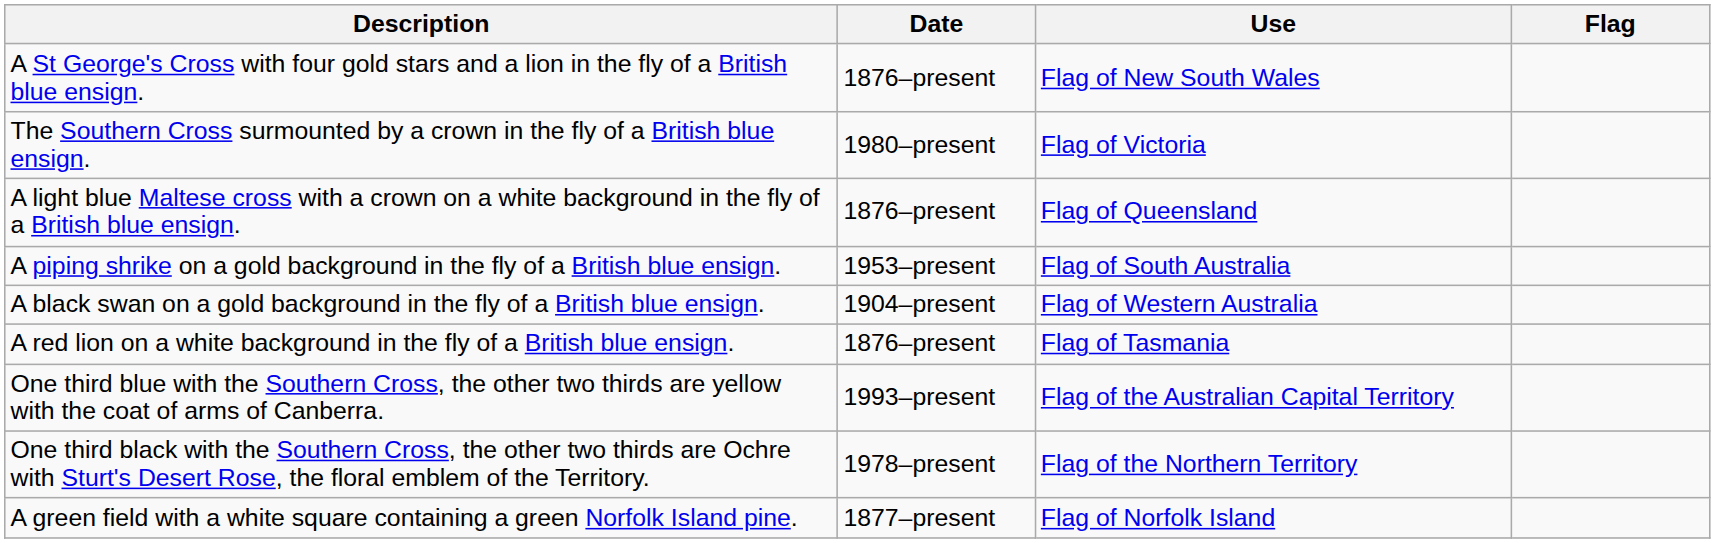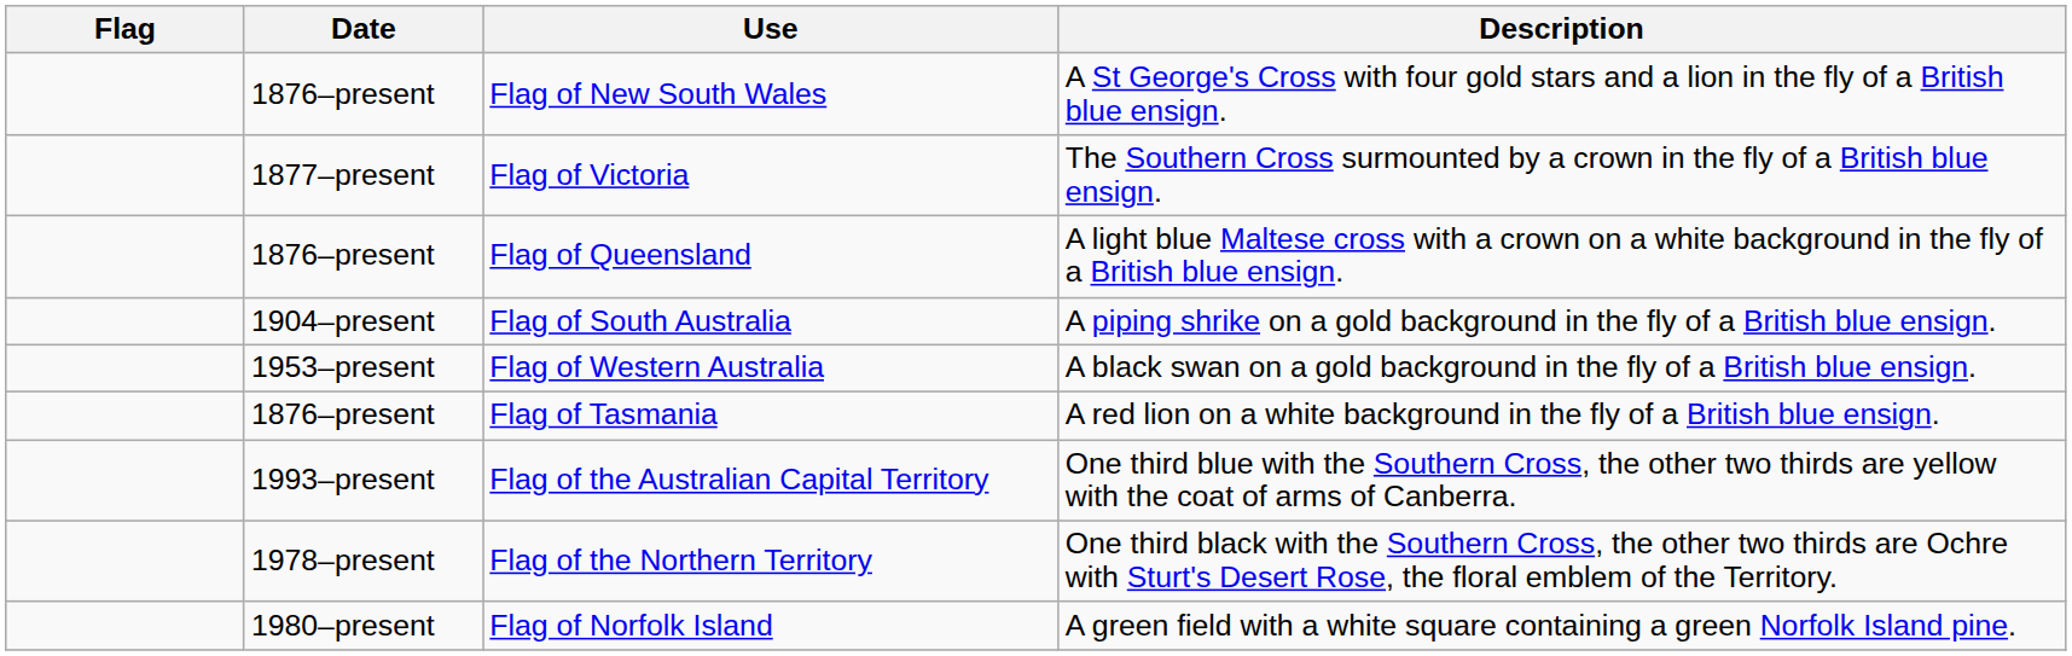 <table class="wikitable sortable">
 <tr>
-<th scope="col" style="width:530px;">Description</th>
+<th scope="col" style="width:120px;">Flag</th>
 <th scope="col" style="width:120px;">Date</th>
 <th scope="col" style="width:300px;">Use</th>
-<th scope="col" style="width:120px;">Flag</th>
+<th scope="col" style="width:530px;">Description</th>
 </tr>
 <tr>
-<td>A <a href='#'>St George's Cross</a> with four gold stars and a lion in the fly of a <a href='#'>British blue ensign</a>.</td>
+<td></td>
 <td>1876–present</td>
 <td><a href='#'>Flag of New South Wales</a></td>
-<td></td>
+<td>A <a href='#'>St George's Cross</a> with four gold stars and a lion in the fly of a <a href='#'>British blue ensign</a>.</td>
 </tr>
 <tr>
+<td></td>
+<td>1877–present</td>
+<td><a href='#'>Flag of Victoria</a></td>
 <td>The <a href='#'>Southern Cross</a> surmounted by a crown in the fly of a <a href='#'>British blue ensign</a>.</td>
-<td>1980–present</td>
-<td><a href='#'>Flag of Victoria</a></td>
-<td></td>
 </tr>
 <tr>
-<td>A light blue <a href='#'>Maltese cross</a> with a crown on a white background in the fly of a <a href='#'>British blue ensign</a>.</td>
+<td></td>
 <td>1876–present</td>
 <td><a href='#'>Flag of Queensland</a></td>
-<td></td>
+<td>A light blue <a href='#'>Maltese cross</a> with a crown on a white background in the fly of a <a href='#'>British blue ensign</a>.</td>
 </tr>
 <tr>
+<td></td>
+<td>1904–present</td>
+<td><a href='#'>Flag of South Australia</a></td>
 <td>A <a href='#'>piping shrike</a> on a gold background in the fly of a <a href='#'>British blue ensign</a>.</td>
-<td>1953–present</td>
-<td><a href='#'>Flag of South Australia</a></td>
-<td></td>
 </tr>
 <tr>
+<td></td>
+<td>1953–present</td>
+<td><a href='#'>Flag of Western Australia</a></td>
 <td>A black swan on a gold background in the fly of a <a href='#'>British blue ensign</a>.</td>
-<td>1904–present</td>
-<td><a href='#'>Flag of Western Australia</a></td>
-<td></td>
 </tr>
 <tr>
-<td>A red lion on a white background in the fly of a <a href='#'>British blue ensign</a>.</td>
+<td></td>
 <td>1876–present</td>
 <td><a href='#'>Flag of Tasmania</a></td>
-<td></td>
+<td>A red lion on a white background in the fly of a <a href='#'>British blue ensign</a>.</td>
 </tr>
 <tr>
-<td>One third blue with the <a href='#'>Southern Cross</a>, the other two thirds are yellow with the coat of arms of Canberra.</td>
+<td></td>
 <td>1993–present</td>
 <td><a href='#'>Flag of the Australian Capital Territory</a></td>
-<td></td>
+<td>One third blue with the <a href='#'>Southern Cross</a>, the other two thirds are yellow with the coat of arms of Canberra.</td>
 </tr>
 <tr>
-<td>One third black with the <a href='#'>Southern Cross</a>, the other two thirds are Ochre with <a href='#'>Sturt's Desert Rose</a>, the floral emblem of the Territory.</td>
+<td></td>
 <td>1978–present</td>
 <td><a href='#'>Flag of the Northern Territory</a></td>
-<td></td>
+<td>One third black with the <a href='#'>Southern Cross</a>, the other two thirds are Ochre with <a href='#'>Sturt's Desert Rose</a>, the floral emblem of the Territory.</td>
 </tr>
 <tr>
+<td></td>
+<td>1980–present</td>
+<td><a href='#'>Flag of Norfolk Island</a></td>
 <td>A green field with a white square containing a green <a href='#'>Norfolk Island pine</a>.</td>
-<td>1877–present</td>
-<td><a href='#'>Flag of Norfolk Island</a></td>
-<td></td>
 </tr>
 </table>
